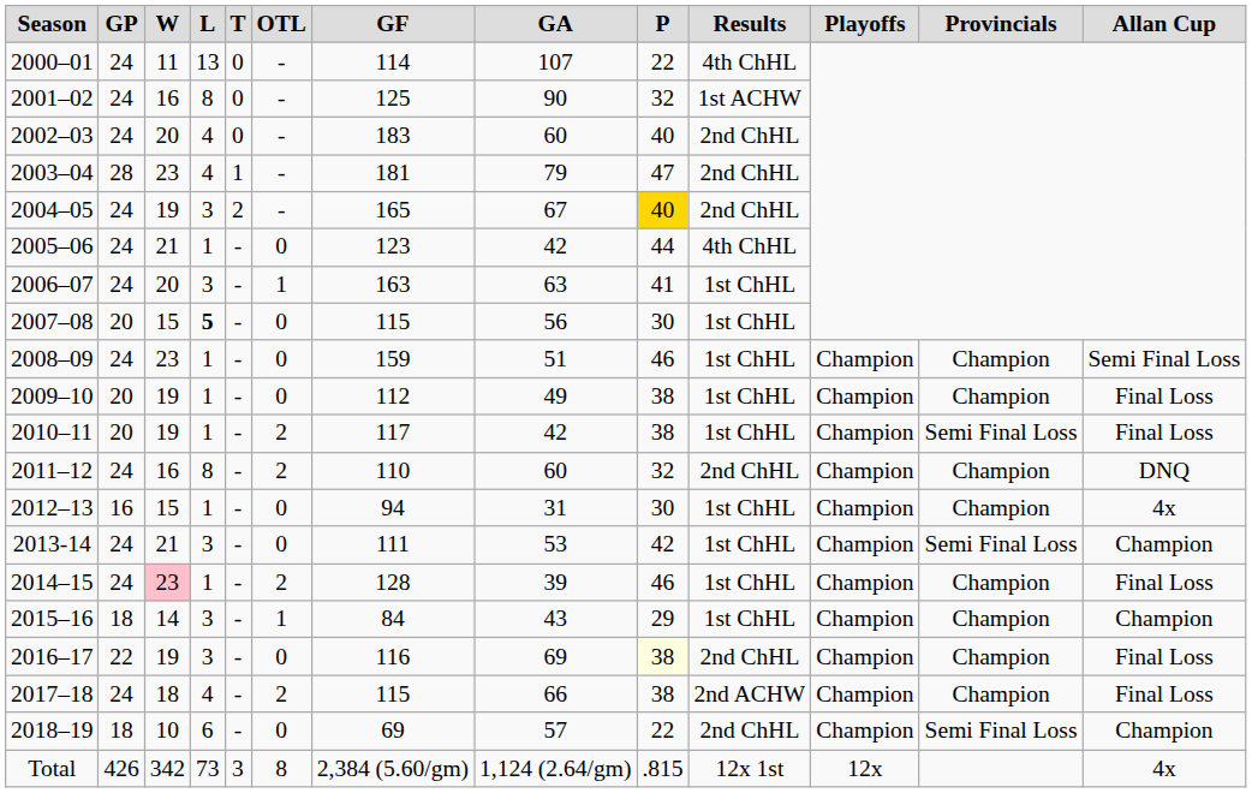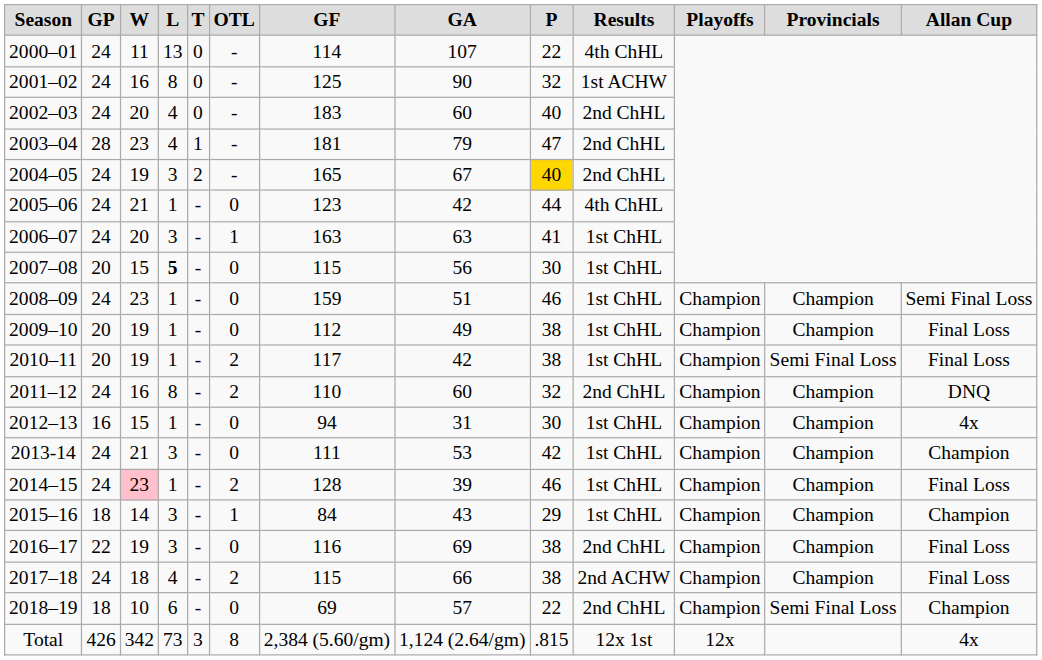 <table class="wikitable">
 <tr align="center"  bgcolor="#dddddd">
 <td><strong>Season</strong></td>
 <td><strong>GP</strong></td>
 <td><strong>W</strong></td>
 <td><strong>L</strong></td>
 <td><strong>T</strong></td>
 <td><strong>OTL</strong></td>
 <td><strong>GF</strong></td>
 <td><strong>GA</strong></td>
 <td><strong>P</strong></td>
 <td><strong>Results</strong></td>
 <td><strong>Playoffs</strong></td>
 <td><strong>Provincials</strong></td>
 <td><strong>Allan Cup</strong></td>
 </tr>
 <tr align="center">
 <td>2000–01</td>
 <td>24</td>
 <td>11</td>
 <td>13</td>
 <td>0</td>
 <td>-</td>
 <td>114</td>
 <td>107</td>
 <td>22</td>
 <td>4th ChHL</td>
 </tr>
 <tr align="center">
 <td>2001–02</td>
 <td>24</td>
 <td>16</td>
 <td>8</td>
 <td>0</td>
 <td>-</td>
 <td>125</td>
 <td>90</td>
 <td>32</td>
 <td>1st ACHW</td>
 </tr>
 <tr align="center">
 <td>2002–03</td>
 <td>24</td>
 <td>20</td>
 <td>4</td>
 <td>0</td>
 <td>-</td>
 <td>183</td>
 <td>60</td>
 <td>40</td>
 <td>2nd ChHL</td>
 </tr>
 <tr align="center">
 <td>2003–04</td>
 <td>28</td>
 <td>23</td>
 <td>4</td>
 <td>1</td>
 <td>-</td>
 <td>181</td>
 <td>79</td>
 <td>47</td>
 <td>2nd ChHL</td>
 </tr>
 <tr align="center">
 <td>2004–05</td>
 <td>24</td>
 <td>19</td>
 <td>3</td>
 <td>2</td>
 <td>-</td>
 <td>165</td>
 <td>67</td>
 <td style="background: gold;">40</td>
 <td>2nd ChHL</td>
 </tr>
 <tr align="center">
 <td>2005–06</td>
 <td>24</td>
 <td>21</td>
 <td>1</td>
 <td>-</td>
 <td>0</td>
 <td>123</td>
 <td>42</td>
 <td>44</td>
 <td>4th ChHL</td>
 </tr>
 <tr align="center">
 <td>2006–07</td>
 <td>24</td>
 <td>20</td>
 <td>3</td>
 <td>-</td>
 <td>1</td>
 <td>163</td>
 <td>63</td>
 <td>41</td>
 <td>1st ChHL</td>
 </tr>
 <tr align="center">
 <td>2007–08</td>
 <td>20</td>
 <td>15</td>
 <td><strong>5</strong></td>
 <td>-</td>
 <td>0</td>
 <td>115</td>
 <td>56</td>
 <td>30</td>
 <td>1st ChHL</td>
 </tr>
 <tr align="center">
 <td>2008–09</td>
 <td>24</td>
 <td>23</td>
 <td>1</td>
 <td>-</td>
 <td>0</td>
 <td>159</td>
 <td>51</td>
 <td>46</td>
 <td>1st ChHL</td>
 <td>Champion</td>
 <td>Champion</td>
 <td>Semi Final Loss</td>
 </tr>
 <tr align="center">
 <td>2009–10</td>
 <td>20</td>
 <td>19</td>
 <td>1</td>
 <td>-</td>
 <td>0</td>
 <td>112</td>
 <td>49</td>
 <td>38</td>
 <td>1st ChHL</td>
 <td>Champion</td>
 <td>Champion</td>
 <td>Final Loss</td>
 </tr>
 <tr align="center">
 <td>2010–11</td>
 <td>20</td>
 <td>19</td>
 <td>1</td>
 <td>-</td>
 <td>2</td>
 <td>117</td>
 <td>42</td>
 <td>38</td>
 <td>1st ChHL</td>
 <td>Champion</td>
 <td>Semi Final Loss</td>
 <td>Final Loss</td>
 </tr>
 <tr align="center">
 <td>2011–12</td>
 <td>24</td>
 <td>16</td>
 <td>8</td>
 <td>-</td>
 <td>2</td>
 <td>110</td>
 <td>60</td>
 <td>32</td>
 <td>2nd ChHL</td>
 <td>Champion</td>
 <td>Champion</td>
 <td>DNQ</td>
 </tr>
 <tr align="center">
 <td>2012–13</td>
 <td>16</td>
 <td>15</td>
 <td>1</td>
 <td>-</td>
 <td>0</td>
 <td>94</td>
 <td>31</td>
 <td>30</td>
 <td>1st ChHL</td>
 <td>Champion</td>
 <td>Champion</td>
 <td>4x</td>
 </tr>
 <tr align="center">
 <td>2013-14</td>
 <td>24</td>
 <td>21</td>
 <td>3</td>
 <td>-</td>
 <td>0</td>
 <td>111</td>
 <td>53</td>
 <td>42</td>
 <td>1st ChHL</td>
 <td>Champion</td>
-<td>Semi Final Loss</td>
+<td>Champion</td>
 <td>Champion</td>
 </tr>
 <tr align="center">
 <td>2014–15</td>
 <td>24</td>
 <td style="background: pink;">23</td>
 <td>1</td>
 <td>-</td>
 <td>2</td>
 <td>128</td>
 <td>39</td>
 <td>46</td>
 <td>1st ChHL</td>
 <td>Champion</td>
 <td>Champion</td>
 <td>Final Loss</td>
 </tr>
 <tr align="center">
 <td>2015–16</td>
 <td>18</td>
 <td>14</td>
 <td>3</td>
 <td>-</td>
 <td>1</td>
 <td>84</td>
 <td>43</td>
 <td>29</td>
 <td>1st ChHL</td>
 <td>Champion</td>
 <td>Champion</td>
 <td>Champion</td>
 </tr>
 <tr align="center">
 <td>2016–17</td>
 <td>22</td>
 <td>19</td>
 <td>3</td>
 <td>-</td>
 <td>0</td>
 <td>116</td>
 <td>69</td>
-<td style="background: lightyellow;">38</td>
+<td>38</td>
 <td>2nd ChHL</td>
 <td>Champion</td>
 <td>Champion</td>
 <td>Final Loss</td>
 </tr>
 <tr align="center">
 <td>2017–18</td>
 <td>24</td>
 <td>18</td>
 <td>4</td>
 <td>-</td>
 <td>2</td>
 <td>115</td>
 <td>66</td>
 <td>38</td>
 <td>2nd ACHW</td>
 <td>Champion</td>
 <td>Champion</td>
 <td>Final Loss</td>
 </tr>
 <tr align="center">
 <td>2018–19</td>
 <td>18</td>
 <td>10</td>
 <td>6</td>
 <td>-</td>
 <td>0</td>
 <td>69</td>
 <td>57</td>
 <td>22</td>
 <td>2nd ChHL</td>
 <td>Champion</td>
 <td>Semi Final Loss</td>
 <td>Champion</td>
 </tr>
 <tr align="center">
 <td>Total</td>
 <td>426</td>
 <td>342</td>
 <td>73</td>
 <td>3</td>
 <td>8</td>
 <td>2,384 (5.60/gm)</td>
 <td>1,124 (2.64/gm)</td>
 <td>.815</td>
 <td>12x 1st</td>
 <td>12x</td>
 <td></td>
 <td>4x</td>
 </tr>
 </table>
